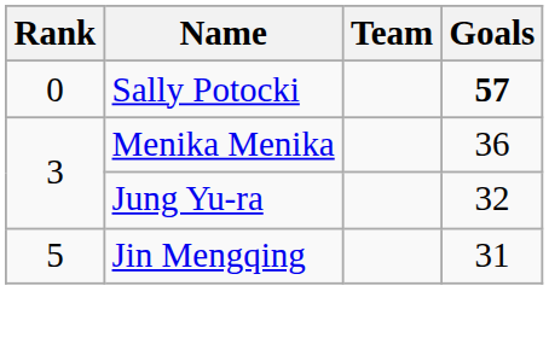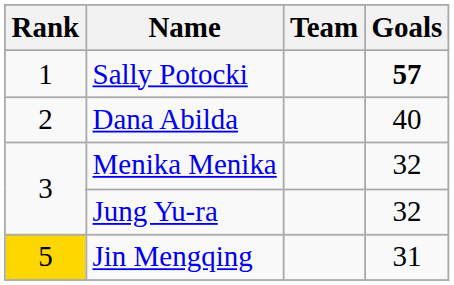 <table class="wikitable" style="text-align: center;">
 <tr>
 <th>Rank</th>
 <th>Name</th>
 <th>Team</th>
 <th>Goals</th>
 </tr>
 <tr>
-<td>0</td>
+<td>1</td>
 <td align="left"><a href='#'>Sally Potocki</a></td>
 <td align="left"></td>
 <td><strong>57</strong></td>
 </tr>
 <tr>
+<td>2</td>
+<td align="left"><a href='#'>Dana Abilda</a></td>
+<td align="left"></td>
+<td>40</td>
+</tr>
+<tr>
 <td rowspan=2>3</td>
 <td align="left"><a href='#'>Menika Menika</a></td>
 <td align="left"></td>
-<td>36</td>
+<td>32</td>
 </tr>
 <tr>
 <td align="left"><a href='#'>Jung Yu-ra</a></td>
 <td align="left"></td>
 <td>32</td>
 </tr>
 <tr>
-<td>5</td>
+<td style="background: gold;">5</td>
 <td align="left"><a href='#'>Jin Mengqing</a></td>
 <td align="left"></td>
 <td>31</td>
 </tr>
 </table>
